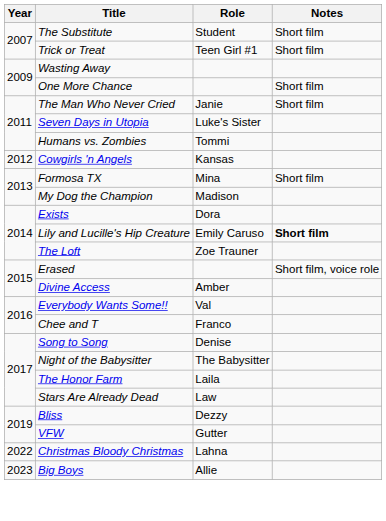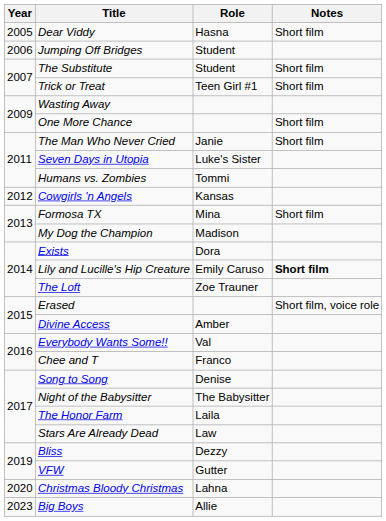 <table class="wikitable sortable">
 <tr>
 <th>Year</th>
 <th>Title</th>
 <th>Role</th>
 <th class="unsortable">Notes</th>
+</tr>
+<tr>
+<td>2005</td>
+<td><em>Dear Viddy</em></td>
+<td>Hasna</td>
+<td>Short film</td>
+</tr>
+<tr>
+<td>2006</td>
+<td><em>Jumping Off Bridges</em></td>
+<td>Student</td>
+<td></td>
 </tr>
 <tr>
 <td rowspan="2">2007</td>
 <td><em>The Substitute</em></td>
 <td>Student</td>
 <td>Short film</td>
 </tr>
 <tr>
 <td><em>Trick or Treat</em></td>
 <td>Teen Girl #1</td>
 <td>Short film</td>
 </tr>
 <tr>
 <td rowspan="2">2009</td>
 <td><em>Wasting Away</em></td>
 <td></td>
 <td></td>
 </tr>
 <tr>
 <td><em>One More Chance</em></td>
 <td></td>
 <td>Short film</td>
 </tr>
 <tr>
 <td rowspan="3">2011</td>
 <td><em>The Man Who Never Cried</em></td>
 <td>Janie</td>
 <td>Short film</td>
 </tr>
 <tr>
 <td><em><a href='#'>Seven Days in Utopia</a></em></td>
 <td>Luke's Sister</td>
 <td></td>
 </tr>
 <tr>
 <td><em>Humans vs. Zombies</em></td>
 <td>Tommi</td>
 <td></td>
 </tr>
 <tr>
 <td>2012</td>
 <td><em><a href='#'>Cowgirls 'n Angels</a></em></td>
 <td>Kansas</td>
 <td></td>
 </tr>
 <tr>
 <td rowspan="2">2013</td>
 <td><em>Formosa TX</em></td>
 <td>Mina</td>
 <td>Short film</td>
 </tr>
 <tr>
 <td><em>My Dog the Champion</em></td>
 <td>Madison</td>
 <td></td>
 </tr>
 <tr>
 <td rowspan="3">2014</td>
 <td><em><a href='#'>Exists</a></em></td>
 <td>Dora</td>
 <td></td>
 </tr>
 <tr>
 <td><em>Lily and Lucille's Hip Creature</em></td>
 <td>Emily Caruso</td>
 <td><strong>Short film</strong></td>
 </tr>
 <tr>
 <td><em><a href='#'>The Loft</a></em></td>
 <td>Zoe Trauner</td>
 <td></td>
 </tr>
 <tr>
 <td rowspan="2">2015</td>
 <td><em>Erased</em></td>
 <td></td>
 <td>Short film, voice role</td>
 </tr>
 <tr>
 <td><em><a href='#'>Divine Access</a></em></td>
 <td>Amber</td>
 <td></td>
 </tr>
 <tr>
 <td rowspan="2">2016</td>
 <td><em><a href='#'>Everybody Wants Some!!</a></em></td>
 <td>Val</td>
 <td></td>
 </tr>
 <tr>
 <td><em>Chee and T</em></td>
 <td>Franco</td>
 <td></td>
 </tr>
 <tr>
 <td rowspan="4">2017</td>
 <td><em><a href='#'>Song to Song</a></em></td>
 <td>Denise</td>
 <td></td>
 </tr>
 <tr>
 <td><em>Night of the Babysitter</em></td>
 <td>The Babysitter</td>
 <td></td>
 </tr>
 <tr>
 <td><em><a href='#'>The Honor Farm</a></em></td>
 <td>Laila</td>
 <td></td>
 </tr>
 <tr>
 <td><em>Stars Are Already Dead</em></td>
 <td>Law</td>
 <td></td>
 </tr>
 <tr>
 <td rowspan="2">2019</td>
 <td><em><a href='#'>Bliss</a></em></td>
 <td>Dezzy</td>
 <td></td>
 </tr>
 <tr>
 <td><em><a href='#'>VFW</a></em></td>
 <td>Gutter</td>
 <td></td>
 </tr>
 <tr>
-<td>2022</td>
+<td>2020</td>
 <td><em><a href='#'>Christmas Bloody Christmas</a></em></td>
 <td>Lahna</td>
 <td></td>
 </tr>
 <tr>
 <td>2023</td>
 <td><em><a href='#'>Big Boys</a></em></td>
 <td>Allie</td>
 <td></td>
 </tr>
 </table>
